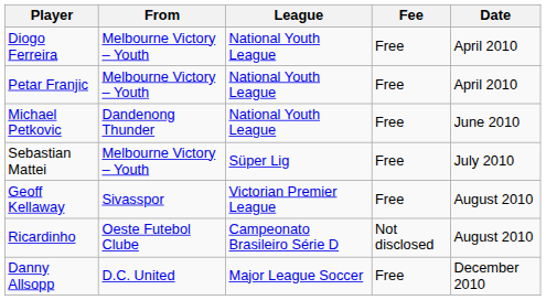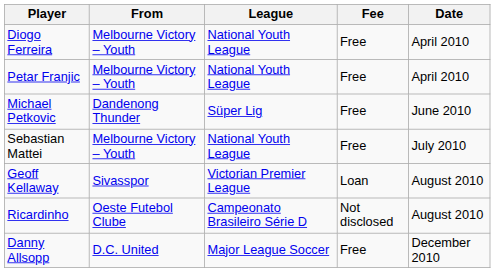 <table class="wikitable">
 <tr>
 <th>Player</th>
 <th>From</th>
 <th>League</th>
 <th>Fee</th>
 <th>Date</th>
 </tr>
 <tr>
 <td> <a href='#'>Diogo Ferreira</a></td>
 <td><a href='#'>Melbourne Victory – Youth</a></td>
 <td> <a href='#'>National Youth League</a></td>
 <td>Free</td>
 <td>April 2010</td>
 </tr>
 <tr>
 <td> <a href='#'>Petar Franjic</a></td>
 <td><a href='#'>Melbourne Victory – Youth</a></td>
 <td> <a href='#'>National Youth League</a></td>
 <td>Free</td>
 <td>April 2010</td>
 </tr>
 <tr>
 <td> <a href='#'>Michael Petkovic</a></td>
 <td><a href='#'>Dandenong Thunder</a></td>
-<td> <a href='#'>National Youth League</a></td>
+<td> <a href='#'>Süper Lig</a></td>
 <td>Free</td>
 <td>June 2010</td>
 </tr>
 <tr>
 <td> Sebastian Mattei</td>
 <td><a href='#'>Melbourne Victory – Youth</a></td>
-<td> <a href='#'>Süper Lig</a></td>
+<td> <a href='#'>National Youth League</a></td>
 <td>Free</td>
 <td>July 2010</td>
 </tr>
 <tr>
 <td> <a href='#'>Geoff Kellaway</a></td>
 <td><a href='#'>Sivasspor</a></td>
 <td> <a href='#'>Victorian Premier League</a></td>
-<td>Free</td>
+<td>Loan</td>
 <td>August 2010</td>
 </tr>
 <tr>
 <td> <a href='#'>Ricardinho</a></td>
 <td><a href='#'>Oeste Futebol Clube</a></td>
 <td> <a href='#'>Campeonato Brasileiro Série D</a></td>
 <td>Not disclosed</td>
 <td>August 2010</td>
 </tr>
 <tr>
 <td> <a href='#'>Danny Allsopp</a></td>
 <td><a href='#'>D.C. United</a></td>
 <td> <a href='#'>Major League Soccer</a></td>
 <td>Free</td>
 <td>December 2010</td>
 </tr>
 </table>
